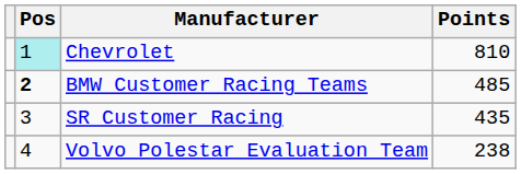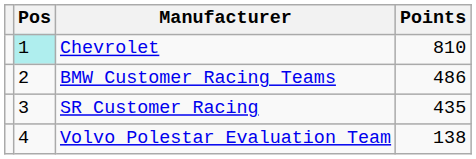 <table class="wikitable" style="font-size: 95%;">
 <tr>
 <th></th>
 <th>Pos</th>
 <th>Manufacturer</th>
 <th>Points</th>
 </tr>
 <tr>
 <td align="left"></td>
 <td style="background: paleturquoise;">1</td>
 <td> <a href='#'>Chevrolet</a></td>
 <td align="right">810</td>
 </tr>
 <tr>
 <td align="left"></td>
-<td><strong>2</strong></td>
+<td>2</td>
 <td> <a href='#'>BMW Customer Racing Teams</a></td>
-<td align="right">485</td>
+<td align="right">486</td>
 </tr>
 <tr>
 <td align="left"></td>
 <td>3</td>
 <td> <a href='#'>SR Customer Racing</a></td>
 <td align="right">435</td>
 </tr>
 <tr>
 <td align="left"></td>
 <td>4</td>
 <td> <a href='#'>Volvo Polestar Evaluation Team</a></td>
-<td align="right">238</td>
+<td align="right">138</td>
 </tr>
 </table>
